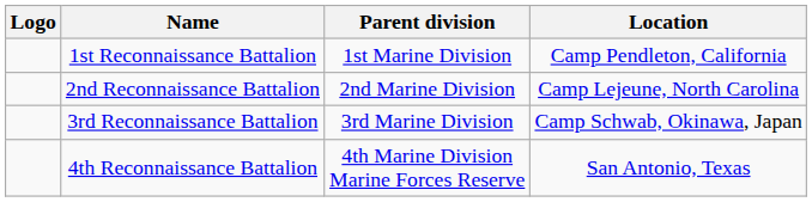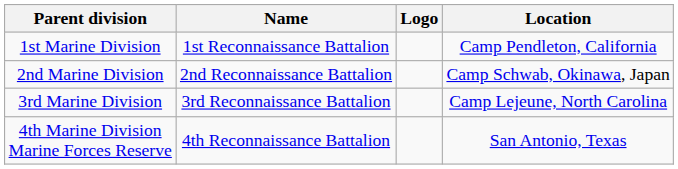 <table class="wikitable" style="text-align:center;">
 <tr>
+<th>Parent division</th>
+<th>Name</th>
 <th>Logo</th>
-<th>Name</th>
-<th>Parent division</th>
 <th>Location</th>
 </tr>
 <tr>
+<td><a href='#'>1st Marine Division</a></td>
+<td><a href='#'>1st Reconnaissance Battalion</a></td>
 <td></td>
-<td><a href='#'>1st Reconnaissance Battalion</a></td>
-<td><a href='#'>1st Marine Division</a></td>
 <td><a href='#'>Camp Pendleton, California</a></td>
 </tr>
 <tr>
+<td><a href='#'>2nd Marine Division</a></td>
+<td><a href='#'>2nd Reconnaissance Battalion</a></td>
 <td></td>
-<td><a href='#'>2nd Reconnaissance Battalion</a></td>
-<td><a href='#'>2nd Marine Division</a></td>
+<td><a href='#'>Camp Schwab, Okinawa</a>, Japan</td>
+</tr>
+<tr>
+<td><a href='#'>3rd Marine Division</a></td>
+<td><a href='#'>3rd Reconnaissance Battalion</a></td>
+<td></td>
 <td><a href='#'>Camp Lejeune, North Carolina</a></td>
 </tr>
 <tr>
+<td><a href='#'>4th Marine Division</a><br><a href='#'>Marine Forces Reserve</a></td>
+<td><a href='#'>4th Reconnaissance Battalion</a></td>
 <td></td>
-<td><a href='#'>3rd Reconnaissance Battalion</a></td>
-<td><a href='#'>3rd Marine Division</a></td>
-<td><a href='#'>Camp Schwab, Okinawa</a>, Japan</td>
-</tr>
-<tr>
-<td></td>
-<td><a href='#'>4th Reconnaissance Battalion</a></td>
-<td><a href='#'>4th Marine Division</a><br><a href='#'>Marine Forces Reserve</a></td>
 <td><a href='#'>San Antonio, Texas</a></td>
 </tr>
 </table>
